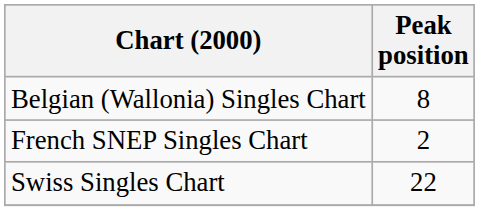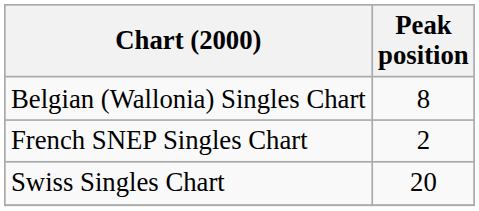 <table class="wikitable sortable">
 <tr>
 <th>Chart (2000)</th>
 <th>Peak<br>position</th>
 </tr>
 <tr>
 <td>Belgian (Wallonia) Singles Chart</td>
 <td align="center">8</td>
 </tr>
 <tr>
 <td>French SNEP Singles Chart</td>
 <td align="center">2</td>
 </tr>
 <tr>
 <td>Swiss Singles Chart</td>
-<td align="center">22</td>
+<td align="center">20</td>
 </tr>
 <tr>
 </tr>
 </table>
